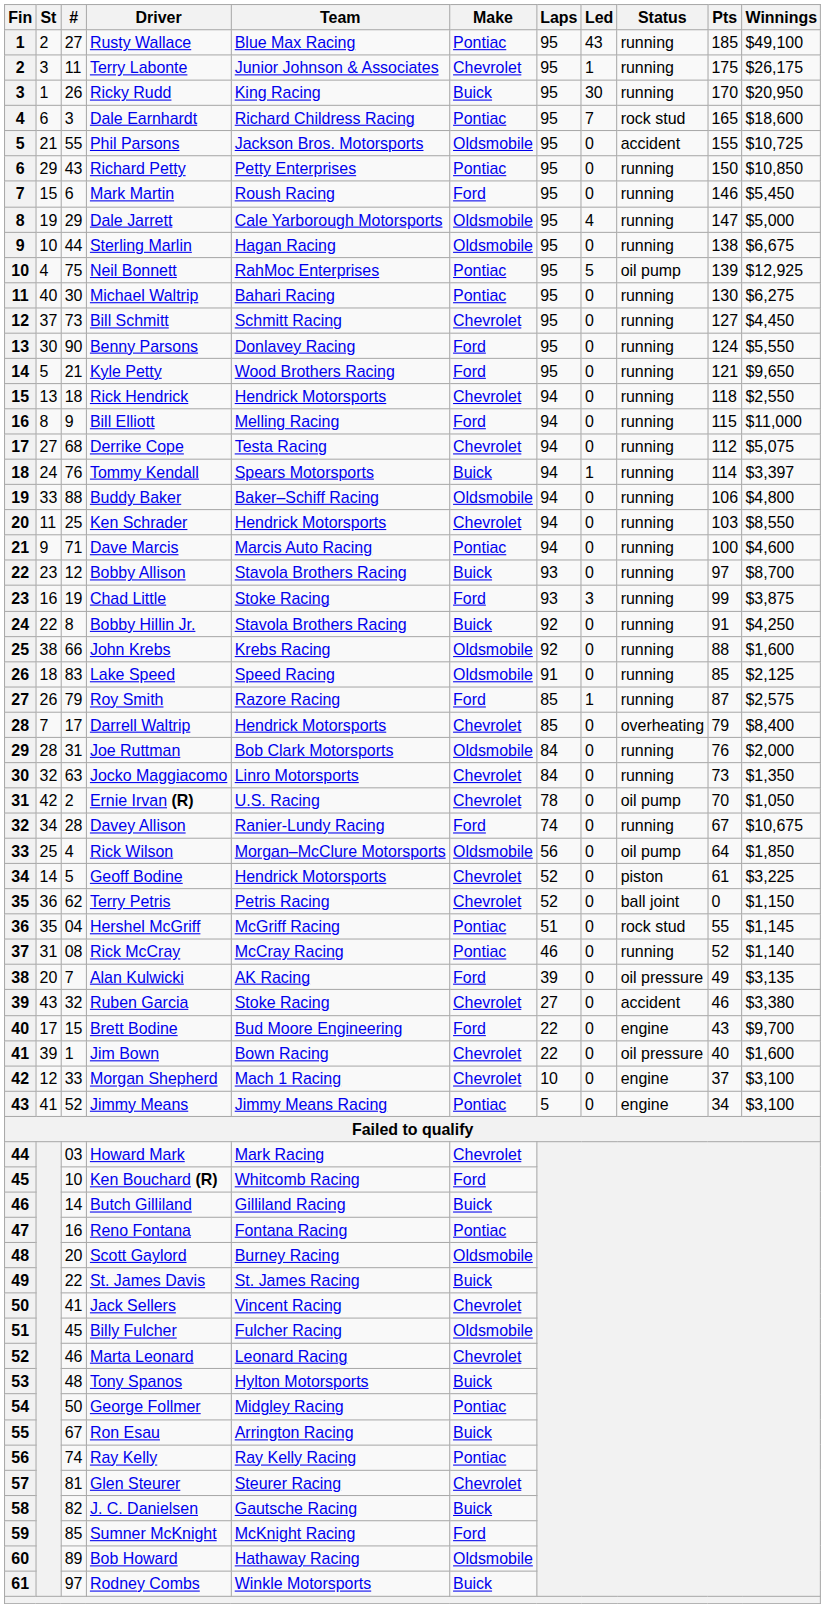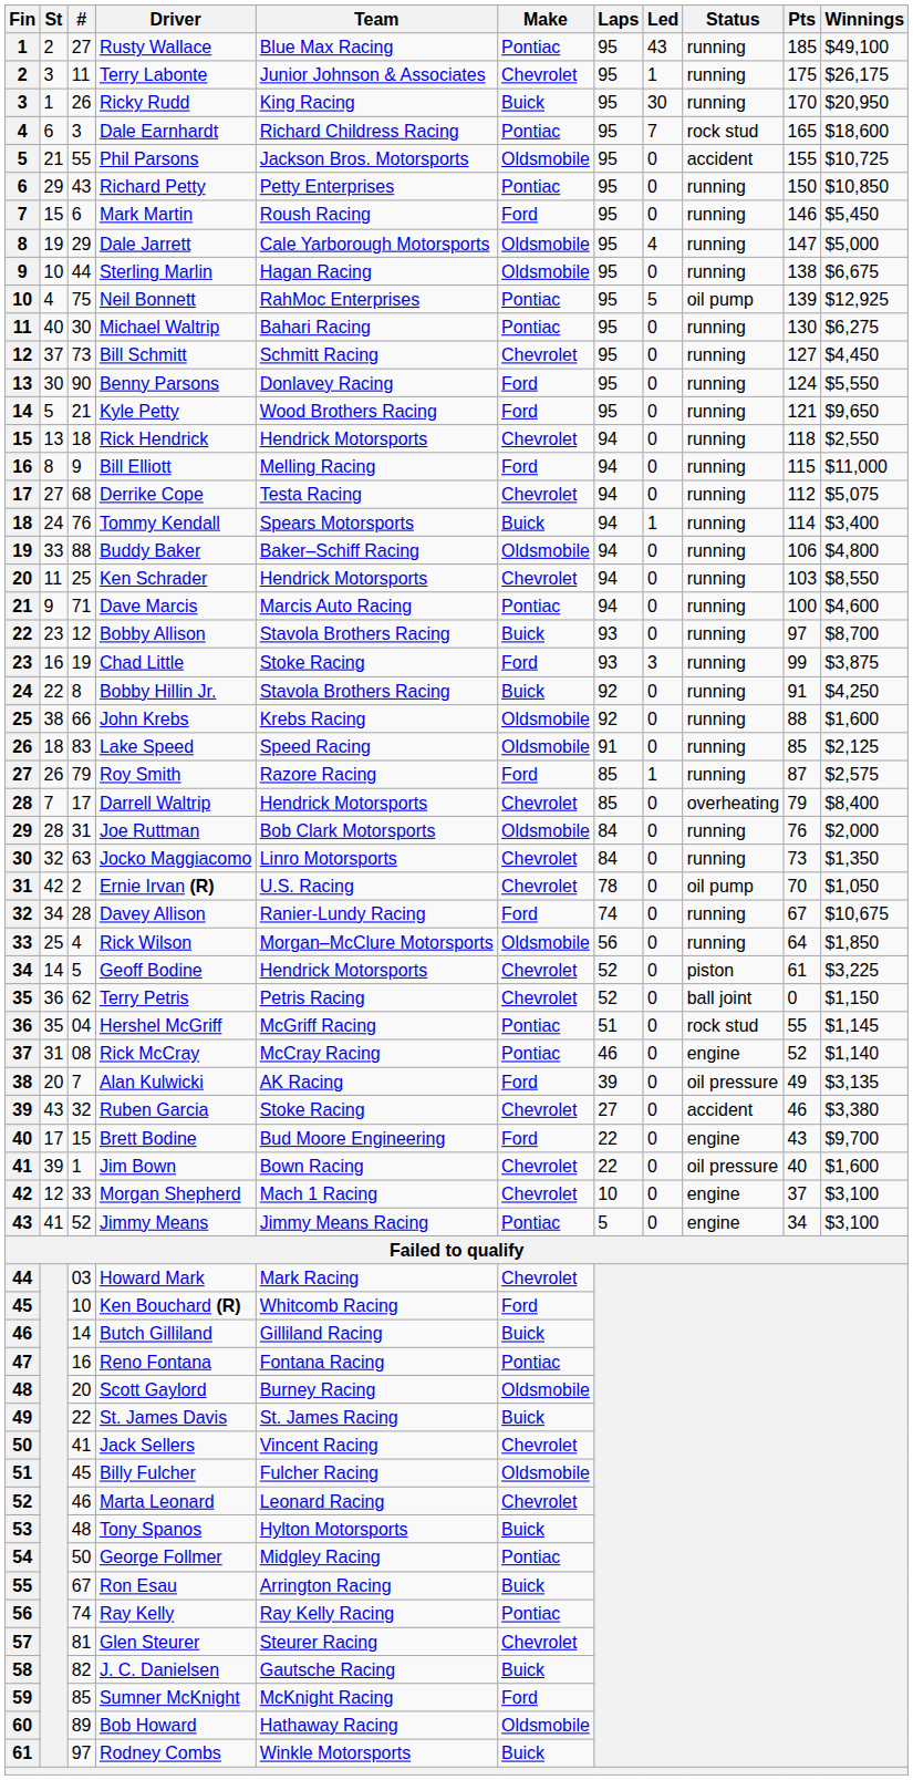 <table class="wikitable" style="font-size:95%">
 <tr>
 <th>Fin</th>
 <th>St</th>
 <th>#</th>
 <th>Driver</th>
 <th>Team</th>
 <th>Make</th>
 <th>Laps</th>
 <th>Led</th>
 <th>Status</th>
 <th>Pts</th>
 <th>Winnings</th>
 </tr>
 <tr>
 <th>1</th>
 <td>2</td>
 <td>27</td>
 <td><a href='#'>Rusty Wallace</a></td>
 <td><a href='#'>Blue Max Racing</a></td>
 <td><a href='#'>Pontiac</a></td>
 <td>95</td>
 <td>43</td>
 <td>running</td>
 <td>185</td>
 <td>$49,100</td>
 </tr>
 <tr>
 <th>2</th>
 <td>3</td>
 <td>11</td>
 <td><a href='#'>Terry Labonte</a></td>
 <td><a href='#'>Junior Johnson & Associates</a></td>
 <td><a href='#'>Chevrolet</a></td>
 <td>95</td>
 <td>1</td>
 <td>running</td>
 <td>175</td>
 <td>$26,175</td>
 </tr>
 <tr>
 <th>3</th>
 <td>1</td>
 <td>26</td>
 <td><a href='#'>Ricky Rudd</a></td>
 <td><a href='#'>King Racing</a></td>
 <td><a href='#'>Buick</a></td>
 <td>95</td>
 <td>30</td>
 <td>running</td>
 <td>170</td>
 <td>$20,950</td>
 </tr>
 <tr>
 <th>4</th>
 <td>6</td>
 <td>3</td>
 <td><a href='#'>Dale Earnhardt</a></td>
 <td><a href='#'>Richard Childress Racing</a></td>
 <td><a href='#'>Pontiac</a></td>
 <td>95</td>
 <td>7</td>
 <td>rock stud</td>
 <td>165</td>
 <td>$18,600</td>
 </tr>
 <tr>
 <th>5</th>
 <td>21</td>
 <td>55</td>
 <td><a href='#'>Phil Parsons</a></td>
 <td><a href='#'>Jackson Bros. Motorsports</a></td>
 <td><a href='#'>Oldsmobile</a></td>
 <td>95</td>
 <td>0</td>
 <td>accident</td>
 <td>155</td>
 <td>$10,725</td>
 </tr>
 <tr>
 <th>6</th>
 <td>29</td>
 <td>43</td>
 <td><a href='#'>Richard Petty</a></td>
 <td><a href='#'>Petty Enterprises</a></td>
 <td><a href='#'>Pontiac</a></td>
 <td>95</td>
 <td>0</td>
 <td>running</td>
 <td>150</td>
 <td>$10,850</td>
 </tr>
 <tr>
 <th>7</th>
 <td>15</td>
 <td>6</td>
 <td><a href='#'>Mark Martin</a></td>
 <td><a href='#'>Roush Racing</a></td>
 <td><a href='#'>Ford</a></td>
 <td>95</td>
 <td>0</td>
 <td>running</td>
 <td>146</td>
 <td>$5,450</td>
 </tr>
 <tr>
 <th>8</th>
 <td>19</td>
 <td>29</td>
 <td><a href='#'>Dale Jarrett</a></td>
 <td><a href='#'>Cale Yarborough Motorsports</a></td>
 <td><a href='#'>Oldsmobile</a></td>
 <td>95</td>
 <td>4</td>
 <td>running</td>
 <td>147</td>
 <td>$5,000</td>
 </tr>
 <tr>
 <th>9</th>
 <td>10</td>
 <td>44</td>
 <td><a href='#'>Sterling Marlin</a></td>
 <td><a href='#'>Hagan Racing</a></td>
 <td><a href='#'>Oldsmobile</a></td>
 <td>95</td>
 <td>0</td>
 <td>running</td>
 <td>138</td>
 <td>$6,675</td>
 </tr>
 <tr>
 <th>10</th>
 <td>4</td>
 <td>75</td>
 <td><a href='#'>Neil Bonnett</a></td>
 <td><a href='#'>RahMoc Enterprises</a></td>
 <td><a href='#'>Pontiac</a></td>
 <td>95</td>
 <td>5</td>
 <td>oil pump</td>
 <td>139</td>
 <td>$12,925</td>
 </tr>
 <tr>
 <th>11</th>
 <td>40</td>
 <td>30</td>
 <td><a href='#'>Michael Waltrip</a></td>
 <td><a href='#'>Bahari Racing</a></td>
 <td><a href='#'>Pontiac</a></td>
 <td>95</td>
 <td>0</td>
 <td>running</td>
 <td>130</td>
 <td>$6,275</td>
 </tr>
 <tr>
 <th>12</th>
 <td>37</td>
 <td>73</td>
 <td><a href='#'>Bill Schmitt</a></td>
 <td><a href='#'>Schmitt Racing</a></td>
 <td><a href='#'>Chevrolet</a></td>
 <td>95</td>
 <td>0</td>
 <td>running</td>
 <td>127</td>
 <td>$4,450</td>
 </tr>
 <tr>
 <th>13</th>
 <td>30</td>
 <td>90</td>
 <td><a href='#'>Benny Parsons</a></td>
 <td><a href='#'>Donlavey Racing</a></td>
 <td><a href='#'>Ford</a></td>
 <td>95</td>
 <td>0</td>
 <td>running</td>
 <td>124</td>
 <td>$5,550</td>
 </tr>
 <tr>
 <th>14</th>
 <td>5</td>
 <td>21</td>
 <td><a href='#'>Kyle Petty</a></td>
 <td><a href='#'>Wood Brothers Racing</a></td>
 <td><a href='#'>Ford</a></td>
 <td>95</td>
 <td>0</td>
 <td>running</td>
 <td>121</td>
 <td>$9,650</td>
 </tr>
 <tr>
 <th>15</th>
 <td>13</td>
 <td>18</td>
 <td><a href='#'>Rick Hendrick</a></td>
 <td><a href='#'>Hendrick Motorsports</a></td>
 <td><a href='#'>Chevrolet</a></td>
 <td>94</td>
 <td>0</td>
 <td>running</td>
 <td>118</td>
 <td>$2,550</td>
 </tr>
 <tr>
 <th>16</th>
 <td>8</td>
 <td>9</td>
 <td><a href='#'>Bill Elliott</a></td>
 <td><a href='#'>Melling Racing</a></td>
 <td><a href='#'>Ford</a></td>
 <td>94</td>
 <td>0</td>
 <td>running</td>
 <td>115</td>
 <td>$11,000</td>
 </tr>
 <tr>
 <th>17</th>
 <td>27</td>
 <td>68</td>
 <td><a href='#'>Derrike Cope</a></td>
 <td><a href='#'>Testa Racing</a></td>
 <td><a href='#'>Chevrolet</a></td>
 <td>94</td>
 <td>0</td>
 <td>running</td>
 <td>112</td>
 <td>$5,075</td>
 </tr>
 <tr>
 <th>18</th>
 <td>24</td>
 <td>76</td>
 <td><a href='#'>Tommy Kendall</a></td>
 <td><a href='#'>Spears Motorsports</a></td>
 <td><a href='#'>Buick</a></td>
 <td>94</td>
 <td>1</td>
 <td>running</td>
 <td>114</td>
-<td>$3,397</td>
+<td>$3,400</td>
 </tr>
 <tr>
 <th>19</th>
 <td>33</td>
 <td>88</td>
 <td><a href='#'>Buddy Baker</a></td>
 <td><a href='#'>Baker–Schiff Racing</a></td>
 <td><a href='#'>Oldsmobile</a></td>
 <td>94</td>
 <td>0</td>
 <td>running</td>
 <td>106</td>
 <td>$4,800</td>
 </tr>
 <tr>
 <th>20</th>
 <td>11</td>
 <td>25</td>
 <td><a href='#'>Ken Schrader</a></td>
 <td><a href='#'>Hendrick Motorsports</a></td>
 <td><a href='#'>Chevrolet</a></td>
 <td>94</td>
 <td>0</td>
 <td>running</td>
 <td>103</td>
 <td>$8,550</td>
 </tr>
 <tr>
 <th>21</th>
 <td>9</td>
 <td>71</td>
 <td><a href='#'>Dave Marcis</a></td>
 <td><a href='#'>Marcis Auto Racing</a></td>
 <td><a href='#'>Pontiac</a></td>
 <td>94</td>
 <td>0</td>
 <td>running</td>
 <td>100</td>
 <td>$4,600</td>
 </tr>
 <tr>
 <th>22</th>
 <td>23</td>
 <td>12</td>
 <td><a href='#'>Bobby Allison</a></td>
 <td><a href='#'>Stavola Brothers Racing</a></td>
 <td><a href='#'>Buick</a></td>
 <td>93</td>
 <td>0</td>
 <td>running</td>
 <td>97</td>
 <td>$8,700</td>
 </tr>
 <tr>
 <th>23</th>
 <td>16</td>
 <td>19</td>
 <td><a href='#'>Chad Little</a></td>
 <td><a href='#'>Stoke Racing</a></td>
 <td><a href='#'>Ford</a></td>
 <td>93</td>
 <td>3</td>
 <td>running</td>
 <td>99</td>
 <td>$3,875</td>
 </tr>
 <tr>
 <th>24</th>
 <td>22</td>
 <td>8</td>
 <td><a href='#'>Bobby Hillin Jr.</a></td>
 <td><a href='#'>Stavola Brothers Racing</a></td>
 <td><a href='#'>Buick</a></td>
 <td>92</td>
 <td>0</td>
 <td>running</td>
 <td>91</td>
 <td>$4,250</td>
 </tr>
 <tr>
 <th>25</th>
 <td>38</td>
 <td>66</td>
 <td><a href='#'>John Krebs</a></td>
 <td><a href='#'>Krebs Racing</a></td>
 <td><a href='#'>Oldsmobile</a></td>
 <td>92</td>
 <td>0</td>
 <td>running</td>
 <td>88</td>
 <td>$1,600</td>
 </tr>
 <tr>
 <th>26</th>
 <td>18</td>
 <td>83</td>
 <td><a href='#'>Lake Speed</a></td>
 <td><a href='#'>Speed Racing</a></td>
 <td><a href='#'>Oldsmobile</a></td>
 <td>91</td>
 <td>0</td>
 <td>running</td>
 <td>85</td>
 <td>$2,125</td>
 </tr>
 <tr>
 <th>27</th>
 <td>26</td>
 <td>79</td>
 <td><a href='#'>Roy Smith</a></td>
 <td><a href='#'>Razore Racing</a></td>
 <td><a href='#'>Ford</a></td>
 <td>85</td>
 <td>1</td>
 <td>running</td>
 <td>87</td>
 <td>$2,575</td>
 </tr>
 <tr>
 <th>28</th>
 <td>7</td>
 <td>17</td>
 <td><a href='#'>Darrell Waltrip</a></td>
 <td><a href='#'>Hendrick Motorsports</a></td>
 <td><a href='#'>Chevrolet</a></td>
 <td>85</td>
 <td>0</td>
 <td>overheating</td>
 <td>79</td>
 <td>$8,400</td>
 </tr>
 <tr>
 <th>29</th>
 <td>28</td>
 <td>31</td>
 <td><a href='#'>Joe Ruttman</a></td>
 <td><a href='#'>Bob Clark Motorsports</a></td>
 <td><a href='#'>Oldsmobile</a></td>
 <td>84</td>
 <td>0</td>
 <td>running</td>
 <td>76</td>
 <td>$2,000</td>
 </tr>
 <tr>
 <th>30</th>
 <td>32</td>
 <td>63</td>
 <td><a href='#'>Jocko Maggiacomo</a></td>
 <td><a href='#'>Linro Motorsports</a></td>
 <td><a href='#'>Chevrolet</a></td>
 <td>84</td>
 <td>0</td>
 <td>running</td>
 <td>73</td>
 <td>$1,350</td>
 </tr>
 <tr>
 <th>31</th>
 <td>42</td>
 <td>2</td>
 <td><a href='#'>Ernie Irvan</a> <strong>(R)</strong></td>
 <td><a href='#'>U.S. Racing</a></td>
 <td><a href='#'>Chevrolet</a></td>
 <td>78</td>
 <td>0</td>
 <td>oil pump</td>
 <td>70</td>
 <td>$1,050</td>
 </tr>
 <tr>
 <th>32</th>
 <td>34</td>
 <td>28</td>
 <td><a href='#'>Davey Allison</a></td>
 <td><a href='#'>Ranier-Lundy Racing</a></td>
 <td><a href='#'>Ford</a></td>
 <td>74</td>
 <td>0</td>
 <td>running</td>
 <td>67</td>
 <td>$10,675</td>
 </tr>
 <tr>
 <th>33</th>
 <td>25</td>
 <td>4</td>
 <td><a href='#'>Rick Wilson</a></td>
 <td><a href='#'>Morgan–McClure Motorsports</a></td>
 <td><a href='#'>Oldsmobile</a></td>
 <td>56</td>
 <td>0</td>
-<td>oil pump</td>
+<td>running</td>
 <td>64</td>
 <td>$1,850</td>
 </tr>
 <tr>
 <th>34</th>
 <td>14</td>
 <td>5</td>
 <td><a href='#'>Geoff Bodine</a></td>
 <td><a href='#'>Hendrick Motorsports</a></td>
 <td><a href='#'>Chevrolet</a></td>
 <td>52</td>
 <td>0</td>
 <td>piston</td>
 <td>61</td>
 <td>$3,225</td>
 </tr>
 <tr>
 <th>35</th>
 <td>36</td>
 <td>62</td>
 <td><a href='#'>Terry Petris</a></td>
 <td><a href='#'>Petris Racing</a></td>
 <td><a href='#'>Chevrolet</a></td>
 <td>52</td>
 <td>0</td>
 <td>ball joint</td>
 <td>0</td>
 <td>$1,150</td>
 </tr>
 <tr>
 <th>36</th>
 <td>35</td>
 <td>04</td>
 <td><a href='#'>Hershel McGriff</a></td>
 <td><a href='#'>McGriff Racing</a></td>
 <td><a href='#'>Pontiac</a></td>
 <td>51</td>
 <td>0</td>
 <td>rock stud</td>
 <td>55</td>
 <td>$1,145</td>
 </tr>
 <tr>
 <th>37</th>
 <td>31</td>
 <td>08</td>
 <td><a href='#'>Rick McCray</a></td>
 <td><a href='#'>McCray Racing</a></td>
 <td><a href='#'>Pontiac</a></td>
 <td>46</td>
 <td>0</td>
-<td>running</td>
+<td>engine</td>
 <td>52</td>
 <td>$1,140</td>
 </tr>
 <tr>
 <th>38</th>
 <td>20</td>
 <td>7</td>
 <td><a href='#'>Alan Kulwicki</a></td>
 <td><a href='#'>AK Racing</a></td>
 <td><a href='#'>Ford</a></td>
 <td>39</td>
 <td>0</td>
 <td>oil pressure</td>
 <td>49</td>
 <td>$3,135</td>
 </tr>
 <tr>
 <th>39</th>
 <td>43</td>
 <td>32</td>
 <td><a href='#'>Ruben Garcia</a></td>
 <td><a href='#'>Stoke Racing</a></td>
 <td><a href='#'>Chevrolet</a></td>
 <td>27</td>
 <td>0</td>
 <td>accident</td>
 <td>46</td>
 <td>$3,380</td>
 </tr>
 <tr>
 <th>40</th>
 <td>17</td>
 <td>15</td>
 <td><a href='#'>Brett Bodine</a></td>
 <td><a href='#'>Bud Moore Engineering</a></td>
 <td><a href='#'>Ford</a></td>
 <td>22</td>
 <td>0</td>
 <td>engine</td>
 <td>43</td>
 <td>$9,700</td>
 </tr>
 <tr>
 <th>41</th>
 <td>39</td>
 <td>1</td>
 <td><a href='#'>Jim Bown</a></td>
 <td><a href='#'>Bown Racing</a></td>
 <td><a href='#'>Chevrolet</a></td>
 <td>22</td>
 <td>0</td>
 <td>oil pressure</td>
 <td>40</td>
 <td>$1,600</td>
 </tr>
 <tr>
 <th>42</th>
 <td>12</td>
 <td>33</td>
 <td><a href='#'>Morgan Shepherd</a></td>
 <td><a href='#'>Mach 1 Racing</a></td>
 <td><a href='#'>Chevrolet</a></td>
 <td>10</td>
 <td>0</td>
 <td>engine</td>
 <td>37</td>
 <td>$3,100</td>
 </tr>
 <tr>
 <th>43</th>
 <td>41</td>
 <td>52</td>
 <td><a href='#'>Jimmy Means</a></td>
 <td><a href='#'>Jimmy Means Racing</a></td>
 <td><a href='#'>Pontiac</a></td>
 <td>5</td>
 <td>0</td>
 <td>engine</td>
 <td>34</td>
 <td>$3,100</td>
 </tr>
 <tr>
 <th colspan="11">Failed to qualify</th>
 </tr>
 <tr>
 <th>44</th>
 <th rowspan="18"></th>
 <td>03</td>
 <td><a href='#'>Howard Mark</a></td>
 <td><a href='#'>Mark Racing</a></td>
 <td><a href='#'>Chevrolet</a></td>
 <th colspan="5" rowspan="18"></th>
 </tr>
 <tr>
 <th>45</th>
 <td>10</td>
 <td><a href='#'>Ken Bouchard</a> <strong>(R)</strong></td>
 <td><a href='#'>Whitcomb Racing</a></td>
 <td><a href='#'>Ford</a></td>
 </tr>
 <tr>
 <th>46</th>
 <td>14</td>
 <td><a href='#'>Butch Gilliland</a></td>
 <td><a href='#'>Gilliland Racing</a></td>
 <td><a href='#'>Buick</a></td>
 </tr>
 <tr>
 <th>47</th>
 <td>16</td>
 <td><a href='#'>Reno Fontana</a></td>
 <td><a href='#'>Fontana Racing</a></td>
 <td><a href='#'>Pontiac</a></td>
 </tr>
 <tr>
 <th>48</th>
 <td>20</td>
 <td><a href='#'>Scott Gaylord</a></td>
 <td><a href='#'>Burney Racing</a></td>
 <td><a href='#'>Oldsmobile</a></td>
 </tr>
 <tr>
 <th>49</th>
 <td>22</td>
 <td><a href='#'>St. James Davis</a></td>
 <td><a href='#'>St. James Racing</a></td>
 <td><a href='#'>Buick</a></td>
 </tr>
 <tr>
 <th>50</th>
 <td>41</td>
 <td><a href='#'>Jack Sellers</a></td>
 <td><a href='#'>Vincent Racing</a></td>
 <td><a href='#'>Chevrolet</a></td>
 </tr>
 <tr>
 <th>51</th>
 <td>45</td>
 <td><a href='#'>Billy Fulcher</a></td>
 <td><a href='#'>Fulcher Racing</a></td>
 <td><a href='#'>Oldsmobile</a></td>
 </tr>
 <tr>
 <th>52</th>
 <td>46</td>
 <td><a href='#'>Marta Leonard</a></td>
 <td><a href='#'>Leonard Racing</a></td>
 <td><a href='#'>Chevrolet</a></td>
 </tr>
 <tr>
 <th>53</th>
 <td>48</td>
 <td><a href='#'>Tony Spanos</a></td>
 <td><a href='#'>Hylton Motorsports</a></td>
 <td><a href='#'>Buick</a></td>
 </tr>
 <tr>
 <th>54</th>
 <td>50</td>
 <td><a href='#'>George Follmer</a></td>
 <td><a href='#'>Midgley Racing</a></td>
 <td><a href='#'>Pontiac</a></td>
 </tr>
 <tr>
 <th>55</th>
 <td>67</td>
 <td><a href='#'>Ron Esau</a></td>
 <td><a href='#'>Arrington Racing</a></td>
 <td><a href='#'>Buick</a></td>
 </tr>
 <tr>
 <th>56</th>
 <td>74</td>
 <td><a href='#'>Ray Kelly</a></td>
 <td><a href='#'>Ray Kelly Racing</a></td>
 <td><a href='#'>Pontiac</a></td>
 </tr>
 <tr>
 <th>57</th>
 <td>81</td>
 <td><a href='#'>Glen Steurer</a></td>
 <td><a href='#'>Steurer Racing</a></td>
 <td><a href='#'>Chevrolet</a></td>
 </tr>
 <tr>
 <th>58</th>
 <td>82</td>
 <td><a href='#'>J. C. Danielsen</a></td>
 <td><a href='#'>Gautsche Racing</a></td>
 <td><a href='#'>Buick</a></td>
 </tr>
 <tr>
 <th>59</th>
 <td>85</td>
 <td><a href='#'>Sumner McKnight</a></td>
 <td><a href='#'>McKnight Racing</a></td>
 <td><a href='#'>Ford</a></td>
 </tr>
 <tr>
 <th>60</th>
 <td>89</td>
 <td><a href='#'>Bob Howard</a></td>
 <td><a href='#'>Hathaway Racing</a></td>
 <td><a href='#'>Oldsmobile</a></td>
 </tr>
 <tr>
 <th>61</th>
 <td>97</td>
 <td><a href='#'>Rodney Combs</a></td>
 <td><a href='#'>Winkle Motorsports</a></td>
 <td><a href='#'>Buick</a></td>
 </tr>
 <tr>
 <th colspan="11"></th>
 </tr>
 </table>
